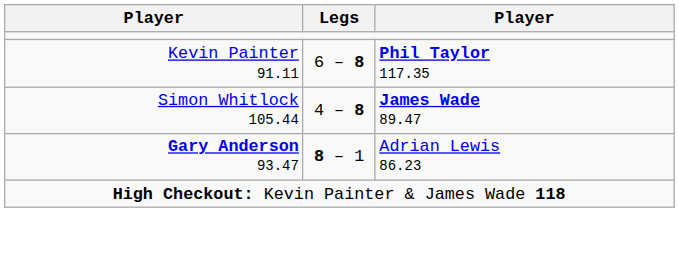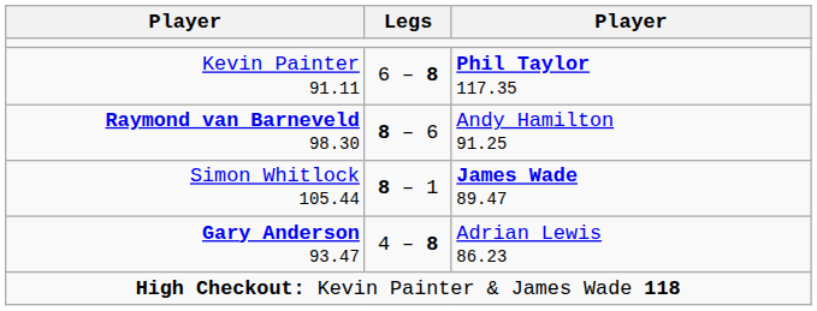 <table class=wikitable style="text-align:center">
 <tr>
 <th width=225>Player</th>
 <th width=50>Legs</th>
 <th width=225>Player</th>
 </tr>
 <tr align=center>
 <td colspan="3"></td>
 </tr>
 <tr align=left>
 <td align=right><a href='#'>Kevin Painter</a>  <br><small><span>91.11</span></small></td>
 <td align=center>6 – <strong>8</strong></td>
 <td> <strong><a href='#'>Phil Taylor</a></strong> <br><small><span>117.35</span></small></td>
 </tr>
 <tr align=left>
+<td align=right><strong><a href='#'>Raymond van Barneveld</a></strong>  <br><small><span>98.30</span></small></td>
+<td align=center><strong>8</strong> – 6</td>
+<td> <a href='#'>Andy Hamilton</a> <br><small><span>91.25</span></small></td>
+</tr>
+<tr align=left>
 <td align=right><a href='#'>Simon Whitlock</a>  <br><small><span>105.44</span></small></td>
-<td align=center>4 – <strong>8</strong></td>
+<td align=center><strong>8</strong> – 1</td>
 <td> <strong><a href='#'>James Wade</a></strong> <br><small><span>89.47</span></small></td>
 </tr>
 <tr align=left>
 <td align=right><strong><a href='#'>Gary Anderson</a></strong>  <br><small><span>93.47</span></small></td>
-<td align=center><strong>8</strong> – 1</td>
+<td align=center>4 – <strong>8</strong></td>
 <td> <a href='#'>Adrian Lewis</a> <br><small><span>86.23</span></small></td>
 </tr>
 <tr align=center>
 <td colspan="3"><strong>High Checkout:</strong> Kevin Painter & James Wade <strong>118</strong></td>
 </tr>
 </table>
